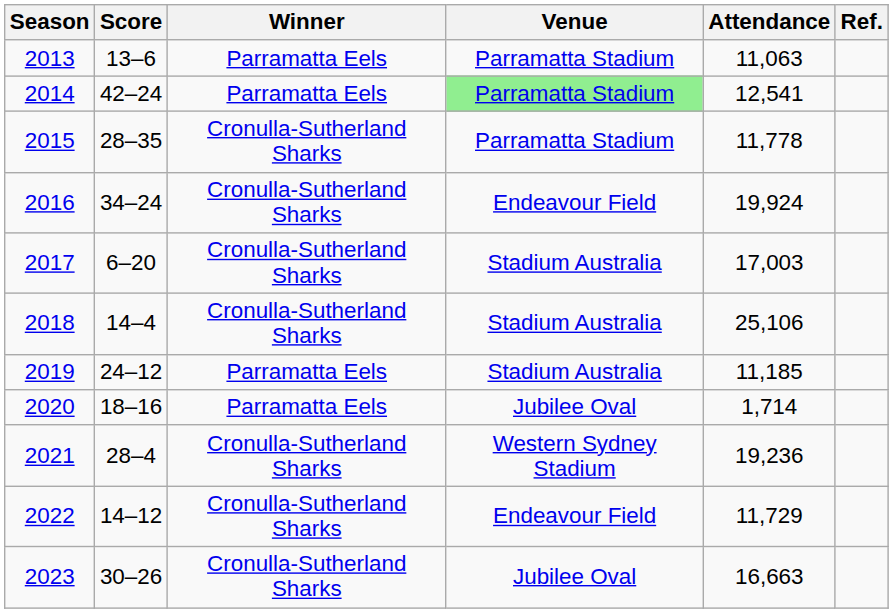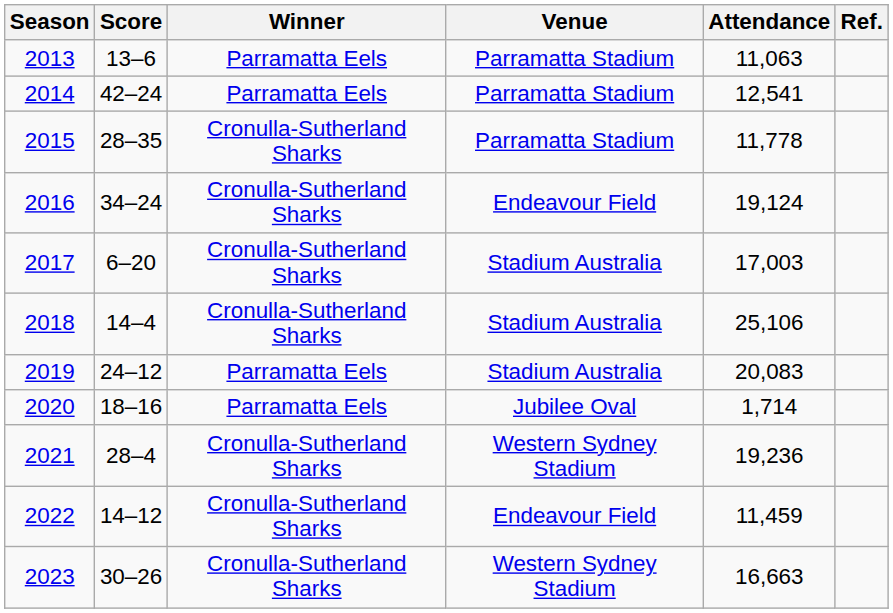 <table class="wikitable" width="50%" style="text-align: center;">
 <tr>
 <th>Season</th>
 <th>Score</th>
 <th>Winner</th>
 <th>Venue</th>
 <th>Attendance</th>
 <th>Ref.</th>
 </tr>
 <tr>
 <td><a href='#'>2013</a></td>
 <td>13–6</td>
 <td> <a href='#'>Parramatta Eels</a></td>
 <td><a href='#'>Parramatta Stadium</a></td>
 <td>11,063</td>
 <td></td>
 </tr>
 <tr>
 <td><a href='#'>2014</a></td>
 <td>42–24</td>
 <td> <a href='#'>Parramatta Eels</a></td>
-<td style="background: lightgreen;"><a href='#'>Parramatta Stadium</a></td>
+<td><a href='#'>Parramatta Stadium</a></td>
 <td>12,541</td>
 <td></td>
 </tr>
 <tr>
 <td><a href='#'>2015</a></td>
 <td>28–35</td>
 <td> <a href='#'>Cronulla-Sutherland Sharks</a></td>
 <td><a href='#'>Parramatta Stadium</a></td>
 <td>11,778</td>
 <td></td>
 </tr>
 <tr>
 <td><a href='#'>2016</a></td>
 <td>34–24</td>
 <td> <a href='#'>Cronulla-Sutherland Sharks</a></td>
 <td><a href='#'>Endeavour Field</a></td>
-<td>19,924</td>
+<td>19,124</td>
 <td></td>
 </tr>
 <tr>
 <td><a href='#'>2017</a></td>
 <td>6–20</td>
 <td> <a href='#'>Cronulla-Sutherland Sharks</a></td>
 <td><a href='#'>Stadium Australia</a></td>
 <td>17,003</td>
 <td></td>
 </tr>
 <tr>
 <td><a href='#'>2018</a></td>
 <td>14–4</td>
 <td> <a href='#'>Cronulla-Sutherland Sharks</a></td>
 <td><a href='#'>Stadium Australia</a></td>
 <td>25,106</td>
 <td></td>
 </tr>
 <tr>
 <td><a href='#'>2019</a></td>
 <td>24–12</td>
 <td> <a href='#'>Parramatta Eels</a></td>
 <td><a href='#'>Stadium Australia</a></td>
-<td>11,185</td>
+<td>20,083</td>
 <td></td>
 </tr>
 <tr>
 <td><a href='#'>2020</a></td>
 <td>18–16</td>
 <td> <a href='#'>Parramatta Eels</a></td>
 <td><a href='#'>Jubilee Oval</a></td>
 <td>1,714</td>
 <td></td>
 </tr>
 <tr>
 <td><a href='#'>2021</a></td>
 <td>28–4</td>
 <td> <a href='#'>Cronulla-Sutherland Sharks</a></td>
 <td><a href='#'>Western Sydney Stadium</a></td>
 <td>19,236</td>
 <td></td>
 </tr>
 <tr>
 <td><a href='#'>2022</a></td>
 <td>14–12</td>
 <td> <a href='#'>Cronulla-Sutherland Sharks</a></td>
 <td><a href='#'>Endeavour Field</a></td>
-<td>11,729</td>
+<td>11,459</td>
 <td></td>
 </tr>
 <tr>
 <td><a href='#'>2023</a></td>
 <td>30–26</td>
 <td> <a href='#'>Cronulla-Sutherland Sharks</a></td>
-<td><a href='#'>Jubilee Oval</a></td>
+<td><a href='#'>Western Sydney Stadium</a></td>
 <td>16,663</td>
 <td></td>
 </tr>
 </table>
